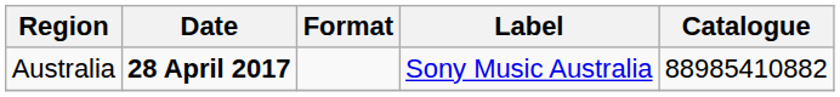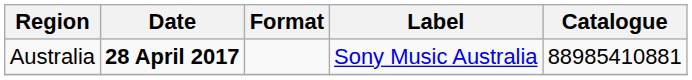 <table class="wikitable plainrowheaders">
 <tr>
 <th scope="col">Region</th>
 <th scope="col">Date</th>
 <th scope="col">Format</th>
 <th scope="col">Label</th>
 <th scope="col">Catalogue</th>
 </tr>
 <tr>
 <td>Australia</td>
 <td><strong>28 April 2017</strong></td>
 <td></td>
 <td><a href='#'>Sony Music Australia</a></td>
-<td>88985410882</td>
+<td>88985410881</td>
 </tr>
 <tr>
 </tr>
 </table>
